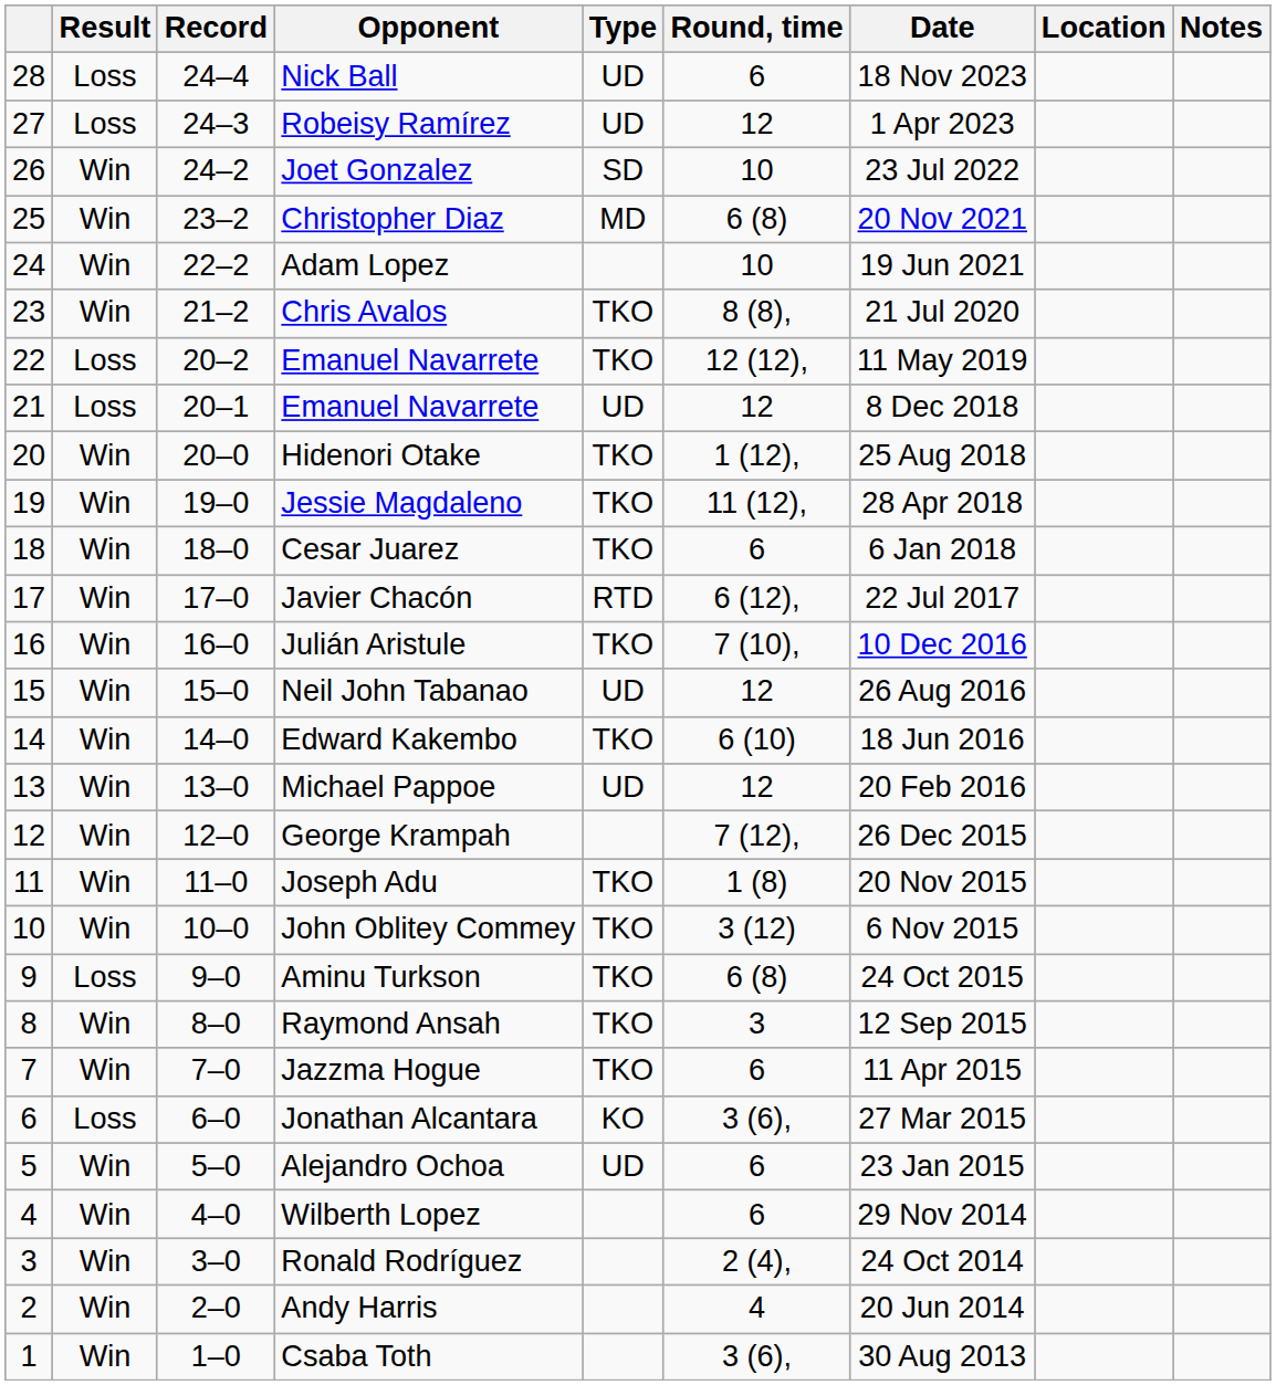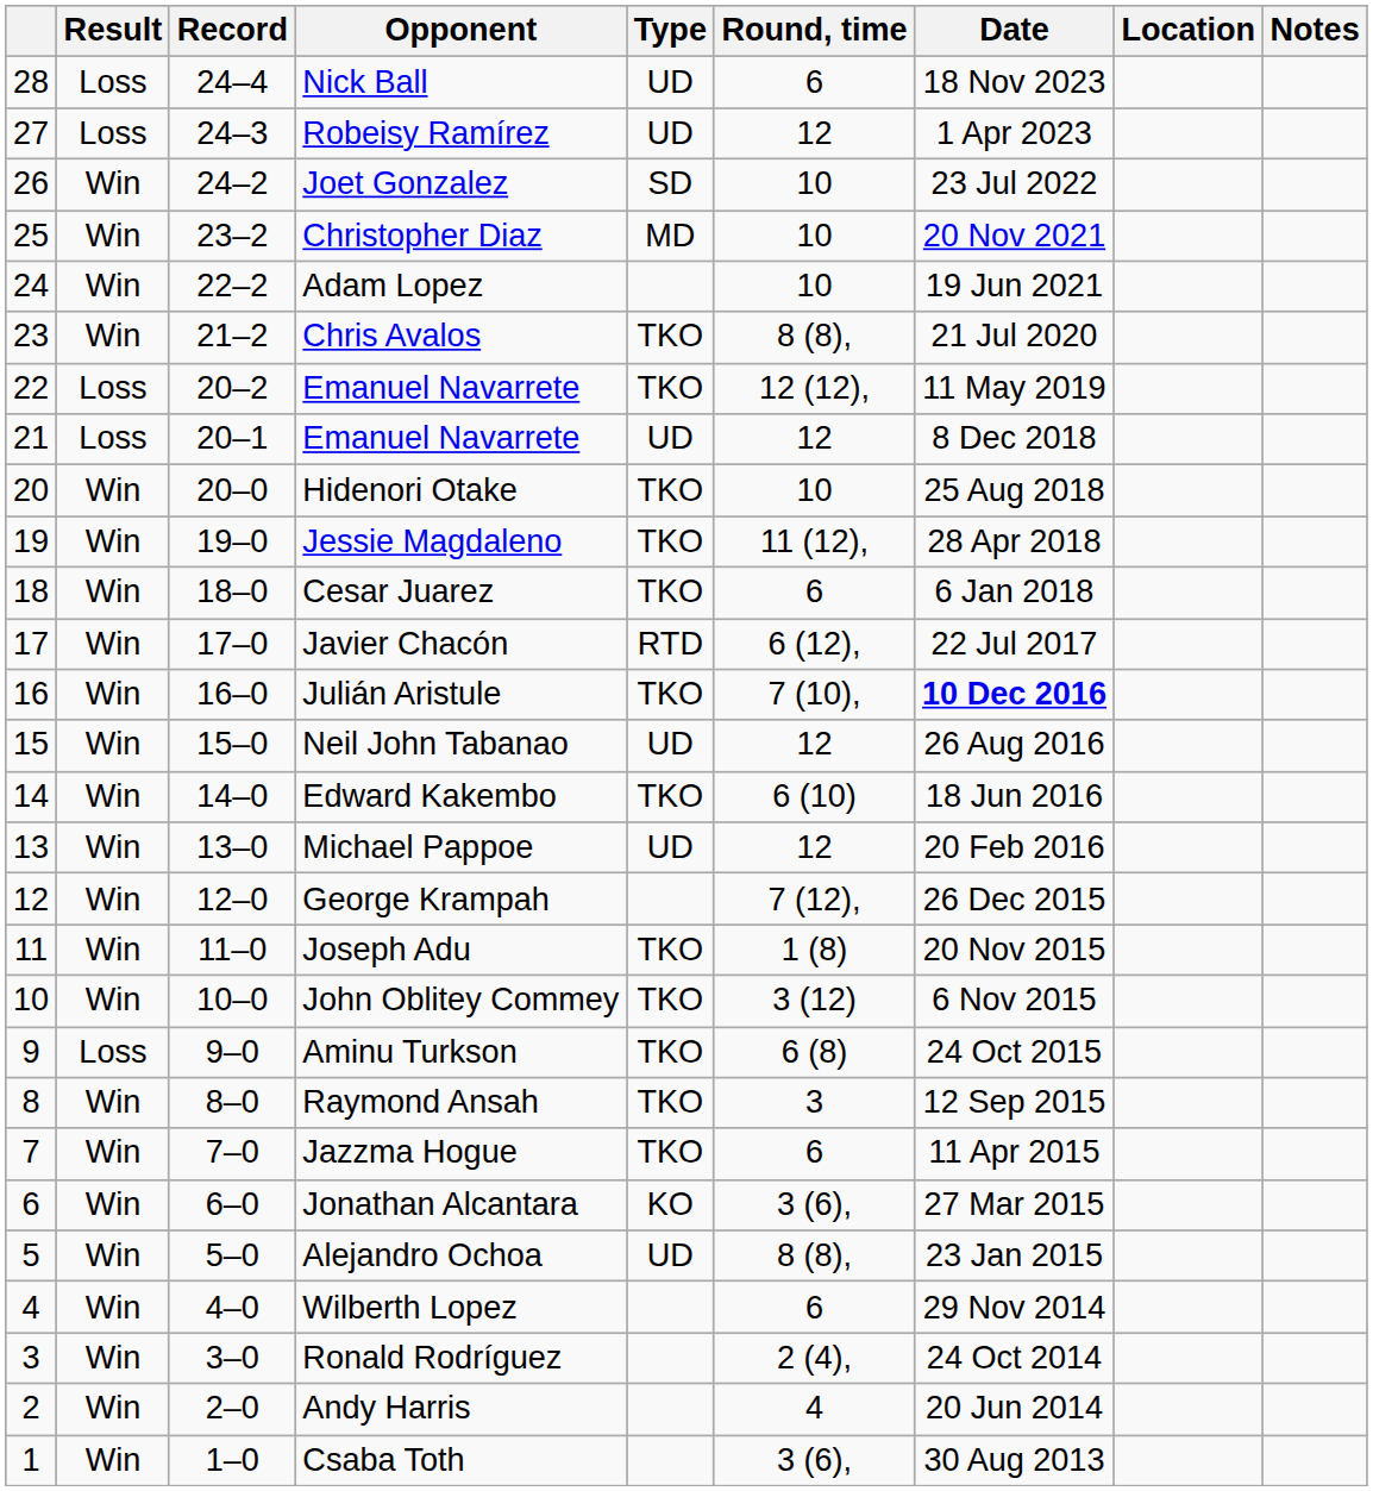 <table class="wikitable" style="text-align:center">
 <tr>
 <th></th>
 <th>Result</th>
 <th>Record</th>
 <th>Opponent</th>
 <th>Type</th>
 <th>Round, time</th>
 <th>Date</th>
 <th>Location</th>
 <th>Notes</th>
 </tr>
 <tr>
 <td>28</td>
 <td>Loss</td>
 <td>24–4</td>
 <td style="text-align:left;"><a href='#'>Nick Ball</a></td>
 <td>UD</td>
 <td>6</td>
 <td>18 Nov 2023</td>
 <td style="text-align:left;"></td>
 <td style="text-align:left;"></td>
 </tr>
 <tr>
 <td>27</td>
 <td>Loss</td>
 <td>24–3</td>
 <td style="text-align:left;"><a href='#'>Robeisy Ramírez</a></td>
 <td>UD</td>
 <td>12</td>
 <td>1 Apr 2023</td>
 <td style="text-align:left;"></td>
 <td style="text-align:left;"></td>
 </tr>
 <tr>
 <td>26</td>
 <td>Win</td>
 <td>24–2</td>
 <td style="text-align:left;"><a href='#'>Joet Gonzalez</a></td>
 <td>SD</td>
 <td>10</td>
 <td>23 Jul 2022</td>
 <td style="text-align:left;"></td>
 <td style="text-align:left;"></td>
 </tr>
 <tr>
 <td>25</td>
 <td>Win</td>
 <td>23–2</td>
 <td style="text-align:left;"><a href='#'>Christopher Diaz</a></td>
 <td>MD</td>
-<td>6 (8)</td>
+<td>10</td>
 <td><a href='#'>20 Nov 2021</a></td>
 <td style="text-align:left;"></td>
 <td style="text-align:left;"></td>
 </tr>
 <tr>
 <td>24</td>
 <td>Win</td>
 <td>22–2</td>
 <td align=left>Adam Lopez</td>
 <td></td>
 <td>10</td>
 <td>19 Jun 2021</td>
 <td align=left></td>
 <td align=left></td>
 </tr>
 <tr>
 <td>23</td>
 <td>Win</td>
 <td>21–2</td>
 <td align=left><a href='#'>Chris Avalos</a></td>
 <td>TKO</td>
 <td>8 (8), </td>
 <td>21 Jul 2020</td>
 <td align=left></td>
 <td></td>
 </tr>
 <tr>
 <td>22</td>
 <td>Loss</td>
 <td>20–2</td>
 <td align=left><a href='#'>Emanuel Navarrete</a></td>
 <td>TKO</td>
 <td>12 (12), </td>
 <td>11 May 2019</td>
 <td align=left></td>
 <td align=left></td>
 </tr>
 <tr>
 <td>21</td>
 <td>Loss</td>
 <td>20–1</td>
 <td align=left><a href='#'>Emanuel Navarrete</a></td>
 <td>UD</td>
 <td>12</td>
 <td>8 Dec 2018</td>
 <td align=left></td>
 <td align=left></td>
 </tr>
 <tr>
 <td>20</td>
 <td>Win</td>
 <td>20–0</td>
 <td align=left>Hidenori Otake</td>
 <td>TKO</td>
-<td>1 (12), </td>
+<td>10</td>
 <td>25 Aug 2018</td>
 <td align=left></td>
 <td align=left></td>
 </tr>
 <tr>
 <td>19</td>
 <td>Win</td>
 <td>19–0</td>
 <td align=left><a href='#'>Jessie Magdaleno</a></td>
 <td>TKO</td>
 <td>11 (12), </td>
 <td>28 Apr 2018</td>
 <td align=left></td>
 <td align=left></td>
 </tr>
 <tr>
 <td>18</td>
 <td>Win</td>
 <td>18–0</td>
 <td align=left>Cesar Juarez</td>
 <td>TKO</td>
 <td>6</td>
 <td>6 Jan 2018</td>
 <td align=left></td>
 <td align=left></td>
 </tr>
 <tr>
 <td>17</td>
 <td>Win</td>
 <td>17–0</td>
 <td align=left>Javier Chacón</td>
 <td>RTD</td>
 <td>6 (12), </td>
 <td>22 Jul 2017</td>
 <td align=left></td>
 <td align=left></td>
 </tr>
 <tr>
 <td>16</td>
 <td>Win</td>
 <td>16–0</td>
 <td align=left>Julián Aristule</td>
 <td>TKO</td>
 <td>7 (10), </td>
-<td><a href='#'>10 Dec 2016</a></td>
+<td><strong><a href='#'>10 Dec 2016</a></strong></td>
 <td align=left></td>
 <td align=left></td>
 </tr>
 <tr>
 <td>15</td>
 <td>Win</td>
 <td>15–0</td>
 <td align=left>Neil John Tabanao</td>
 <td>UD</td>
 <td>12</td>
 <td>26 Aug 2016</td>
 <td align=left></td>
 <td align=left></td>
 </tr>
 <tr>
 <td>14</td>
 <td>Win</td>
 <td>14–0</td>
 <td align=left>Edward Kakembo</td>
 <td>TKO</td>
 <td>6 (10)</td>
 <td>18 Jun 2016</td>
 <td align=left></td>
 <td align=left></td>
 </tr>
 <tr>
 <td>13</td>
 <td>Win</td>
 <td>13–0</td>
 <td align=left>Michael Pappoe</td>
 <td>UD</td>
 <td>12</td>
 <td>20 Feb 2016</td>
 <td align=left></td>
 <td align=left></td>
 </tr>
 <tr>
 <td>12</td>
 <td>Win</td>
 <td>12–0</td>
 <td align=left>George Krampah</td>
 <td></td>
 <td>7 (12), </td>
 <td>26 Dec 2015</td>
 <td align=left></td>
 <td align=left></td>
 </tr>
 <tr>
 <td>11</td>
 <td>Win</td>
 <td>11–0</td>
 <td align=left>Joseph Adu</td>
 <td>TKO</td>
 <td>1 (8)</td>
 <td>20 Nov 2015</td>
 <td align=left></td>
 <td></td>
 </tr>
 <tr>
 <td>10</td>
 <td>Win</td>
 <td>10–0</td>
 <td align=left>John Oblitey Commey</td>
 <td>TKO</td>
 <td>3 (12)</td>
 <td>6 Nov 2015</td>
 <td align=left></td>
 <td align=left></td>
 </tr>
 <tr>
 <td>9</td>
 <td>Loss</td>
 <td>9–0</td>
 <td align=left>Aminu Turkson</td>
 <td>TKO</td>
 <td>6 (8)</td>
 <td>24 Oct 2015</td>
 <td align=left></td>
 <td></td>
 </tr>
 <tr>
 <td>8</td>
 <td>Win</td>
 <td>8–0</td>
 <td align=left>Raymond Ansah</td>
 <td>TKO</td>
 <td>3</td>
 <td>12 Sep 2015</td>
 <td align=left></td>
 <td></td>
 </tr>
 <tr>
 <td>7</td>
 <td>Win</td>
 <td>7–0</td>
 <td align=left>Jazzma Hogue</td>
 <td>TKO</td>
 <td>6</td>
 <td>11 Apr 2015</td>
 <td align=left></td>
 <td></td>
 </tr>
 <tr>
 <td>6</td>
-<td>Loss</td>
+<td>Win</td>
 <td>6–0</td>
 <td align=left>Jonathan Alcantara</td>
 <td>KO</td>
 <td>3 (6), </td>
 <td>27 Mar 2015</td>
 <td align=left></td>
 <td></td>
 </tr>
 <tr>
 <td>5</td>
 <td>Win</td>
 <td>5–0</td>
 <td align=left>Alejandro Ochoa</td>
 <td>UD</td>
-<td>6</td>
+<td>8 (8), </td>
 <td>23 Jan 2015</td>
 <td align=left></td>
 <td></td>
 </tr>
 <tr>
 <td>4</td>
 <td>Win</td>
 <td>4–0</td>
 <td align=left>Wilberth Lopez</td>
 <td></td>
 <td>6</td>
 <td>29 Nov 2014</td>
 <td align=left></td>
 <td></td>
 </tr>
 <tr>
 <td>3</td>
 <td>Win</td>
 <td>3–0</td>
 <td align=left>Ronald Rodríguez</td>
 <td></td>
 <td>2 (4), </td>
 <td>24 Oct 2014</td>
 <td align=left></td>
 <td></td>
 </tr>
 <tr>
 <td>2</td>
 <td>Win</td>
 <td>2–0</td>
 <td align=left>Andy Harris</td>
 <td></td>
 <td>4</td>
 <td>20 Jun 2014</td>
 <td align=left></td>
 <td></td>
 </tr>
 <tr>
 <td>1</td>
 <td>Win</td>
 <td>1–0</td>
 <td align=left>Csaba Toth</td>
 <td></td>
 <td>3 (6), </td>
 <td>30 Aug 2013</td>
 <td align=left></td>
 <td></td>
 </tr>
 </table>
